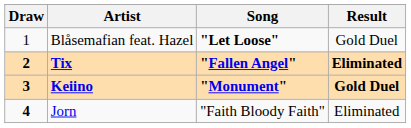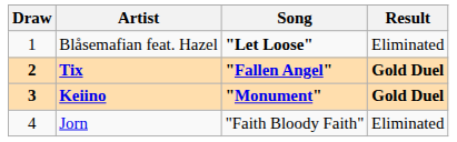 <table class="sortable wikitable" style="margin: 1em auto 1em auto; text-align:center;">
 <tr>
 </tr>
 <tr>
 <th scope="col">Draw</th>
 <th scope="col">Artist</th>
 <th scope="col">Song</th>
 <th scope="col">Result</th>
 </tr>
 <tr>
 <td>1</td>
 <td style="text-align:left;">Blåsemafian feat. Hazel</td>
 <td style="text-align:left;"><strong>"Let Loose"</strong></td>
-<td>Gold Duel</td>
+<td>Eliminated</td>
 </tr>
 <tr style="font-weight:bold; background:navajowhite;">
 <td>2</td>
 <td style="text-align:left;"><a href='#'>Tix</a></td>
 <td style="text-align:left;">"<a href='#'>Fallen Angel</a>"</td>
-<td>Eliminated</td>
+<td>Gold Duel</td>
 </tr>
 <tr style="font-weight:bold; background:navajowhite;">
 <td>3</td>
 <td style="text-align:left;"><a href='#'>Keiino</a></td>
 <td style="text-align:left;">"<a href='#'>Monument</a>"</td>
 <td>Gold Duel</td>
 </tr>
 <tr>
-<td><strong>4</strong></td>
+<td>4</td>
 <td style="text-align:left;"><a href='#'>Jorn</a></td>
 <td style="text-align:left;">"Faith Bloody Faith"</td>
 <td>Eliminated</td>
 </tr>
 </table>
